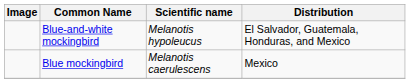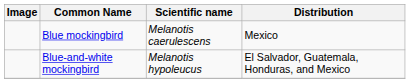 <table class="wikitable">
 <tr>
 <th>Image</th>
 <th>Common Name</th>
 <th>Scientific name</th>
 <th>Distribution</th>
 </tr>
 <tr>
 <td></td>
+<td><a href='#'>Blue mockingbird</a></td>
+<td><em>Melanotis caerulescens</em></td>
+<td>Mexico</td>
+</tr>
+<tr>
+<td></td>
 <td><a href='#'>Blue-and-white mockingbird</a></td>
 <td><em>Melanotis hypoleucus</em></td>
 <td>El Salvador, Guatemala, Honduras, and Mexico</td>
 </tr>
 <tr>
-<td></td>
-<td><a href='#'>Blue mockingbird</a></td>
-<td><em>Melanotis caerulescens</em></td>
-<td>Mexico</td>
-</tr>
-<tr>
 </tr>
 </table>
